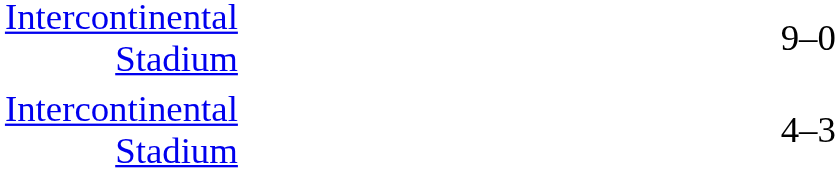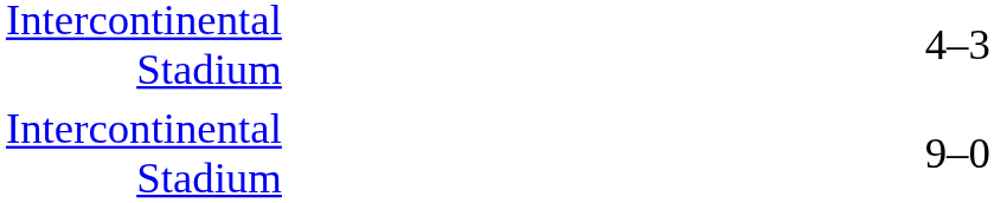 <table>
 <tr>
 <th width=150></th>
 <th width=200></th>
 <th width=80></th>
 <th width=200></th>
 </tr>
 <tr>
 <td align=right><a href='#'>Intercontinental Stadium</a></td>
 <td align=right><strong></strong></td>
-<td align=center>9–0</td>
+<td align=center>4–3</td>
 <td></td>
 </tr>
 <tr>
 <td align=right><a href='#'>Intercontinental Stadium</a></td>
 <td align=right><strong></strong></td>
-<td align=center>4–3</td>
+<td align=center>9–0</td>
 <td></td>
 </tr>
 </table>
